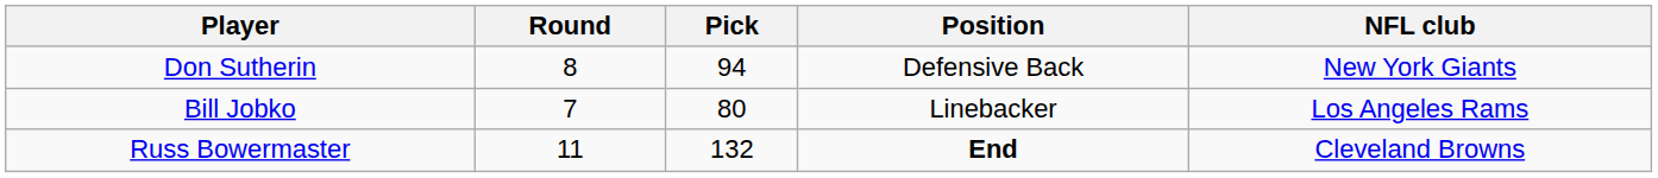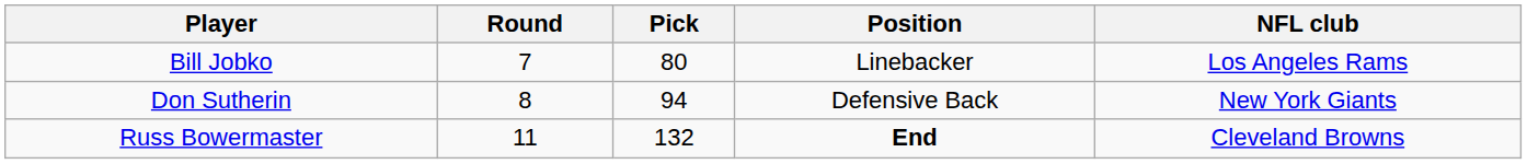 <table class="wikitable" width="80%">
 <tr>
 <th>Player</th>
 <th>Round</th>
 <th>Pick</th>
 <th>Position</th>
 <th>NFL club</th>
 </tr>
 <tr align="center" bgcolor="">
+<td><a href='#'>Bill Jobko</a></td>
+<td>7</td>
+<td>80</td>
+<td>Linebacker</td>
+<td><a href='#'>Los Angeles Rams</a></td>
+</tr>
+<tr align="center" bgcolor="">
 <td><a href='#'>Don Sutherin</a></td>
 <td>8</td>
 <td>94</td>
 <td>Defensive Back</td>
 <td><a href='#'>New York Giants</a></td>
-</tr>
-<tr align="center" bgcolor="">
-<td><a href='#'>Bill Jobko</a></td>
-<td>7</td>
-<td>80</td>
-<td>Linebacker</td>
-<td><a href='#'>Los Angeles Rams</a></td>
 </tr>
 <tr align="center" bgcolor="">
 <td><a href='#'>Russ Bowermaster</a></td>
 <td>11</td>
 <td>132</td>
 <td><strong>End</strong></td>
 <td><a href='#'>Cleveland Browns</a></td>
 </tr>
 </table>
